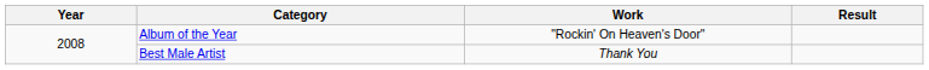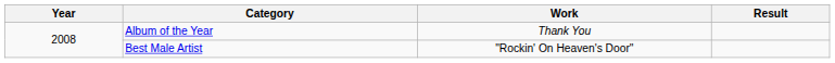 <table | width="75%" class="wikitable sortable">
 <tr>
 <th width="10%">Year</th>
 <th width="25%">Category</th>
 <th width="25%">Work</th>
 <th width="10%">Result</th>
 </tr>
 <tr>
 <td align="center" rowspan=2>2008</td>
 <td><a href='#'>Album of the Year</a></td>
-<td align=center>"Rockin' On Heaven's Door"</td>
+<td align="center"><em>Thank You</em></td>
 <td></td>
 </tr>
 <tr>
 <td><a href='#'>Best Male Artist</a></td>
-<td align="center"><em>Thank You</em></td>
+<td align=center>"Rockin' On Heaven's Door"</td>
 <td></td>
 </tr>
 </table>
